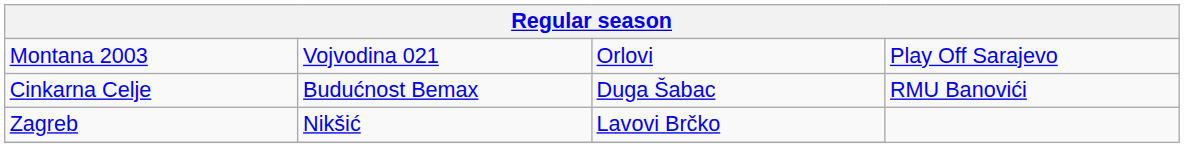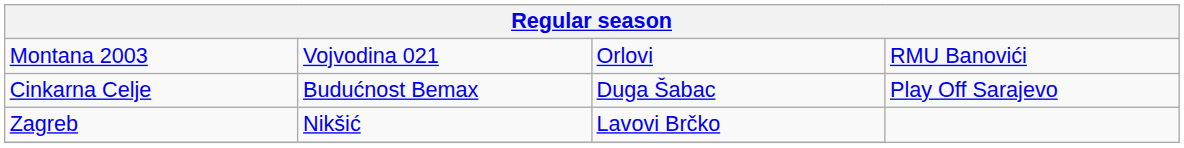 <table class="wikitable" style="white-space: nowrap;">
 <tr>
 <th colspan=6><a href='#'>Regular season</a></th>
 </tr>
 <tr>
 <td width=210> <a href='#'>Montana 2003</a></td>
 <td width=210> <a href='#'>Vojvodina 021</a></td>
 <td width=210> <a href='#'>Orlovi</a></td>
-<td width=210> <a href='#'>Play Off Sarajevo</a></td>
+<td width=210> <a href='#'>RMU Banovići</a></td>
 </tr>
 <tr>
 <td width=210> <a href='#'>Cinkarna Celje</a></td>
 <td width=210> <a href='#'>Budućnost Bemax</a></td>
 <td width=210> <a href='#'>Duga Šabac</a></td>
-<td width=210> <a href='#'>RMU Banovići</a></td>
+<td width=210> <a href='#'>Play Off Sarajevo</a></td>
 </tr>
 <tr>
 <td width=210> <a href='#'>Zagreb</a></td>
 <td width=210> <a href='#'>Nikšić</a></td>
 <td width=210> <a href='#'>Lavovi Brčko</a></td>
 </tr>
 <tr>
 </tr>
 </table>
